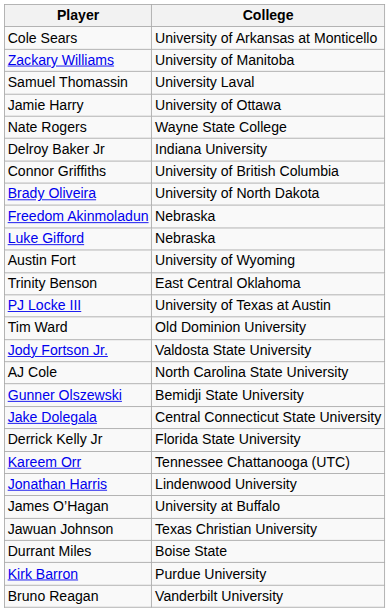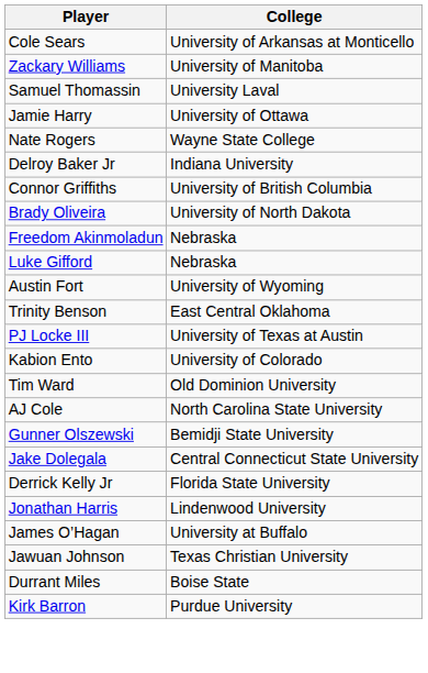 <table class="wikitable">
 <tr>
 <th>Player</th>
 <th>College</th>
 </tr>
 <tr>
 <td>Cole Sears</td>
 <td>University of Arkansas at Monticello</td>
 </tr>
 <tr>
 <td><a href='#'>Zackary Williams</a></td>
 <td>University of Manitoba</td>
 </tr>
 <tr>
 <td>Samuel Thomassin</td>
 <td>University Laval</td>
 </tr>
 <tr>
 <td>Jamie Harry</td>
 <td>University of Ottawa</td>
 </tr>
 <tr>
 <td>Nate Rogers</td>
 <td>Wayne State College</td>
 </tr>
 <tr>
 <td>Delroy Baker Jr</td>
 <td>Indiana University</td>
 </tr>
 <tr>
 <td>Connor Griffiths</td>
 <td>University of British Columbia</td>
 </tr>
 <tr>
 <td><a href='#'>Brady Oliveira</a></td>
 <td>University of North Dakota</td>
 </tr>
 <tr>
 <td><a href='#'>Freedom Akinmoladun</a></td>
 <td>Nebraska</td>
 </tr>
 <tr>
 <td><a href='#'>Luke Gifford</a></td>
 <td>Nebraska</td>
 </tr>
 <tr>
 <td>Austin Fort</td>
 <td>University of Wyoming</td>
 </tr>
 <tr>
 <td>Trinity Benson</td>
 <td>East Central Oklahoma</td>
 </tr>
 <tr>
 <td><a href='#'>PJ Locke III</a></td>
 <td>University of Texas at Austin</td>
 </tr>
 <tr>
+<td>Kabion Ento</td>
+<td>University of Colorado</td>
+</tr>
+<tr>
 <td>Tim Ward</td>
 <td>Old Dominion University</td>
-</tr>
-<tr>
-<td><a href='#'>Jody Fortson Jr.</a></td>
-<td>Valdosta State University</td>
 </tr>
 <tr>
 <td>AJ Cole</td>
 <td>North Carolina State University</td>
 </tr>
 <tr>
 <td><a href='#'>Gunner Olszewski</a></td>
 <td>Bemidji State University</td>
 </tr>
 <tr>
 <td><a href='#'>Jake Dolegala</a></td>
 <td>Central Connecticut State University</td>
 </tr>
 <tr>
 <td>Derrick Kelly Jr</td>
 <td>Florida State University</td>
-</tr>
-<tr>
-<td><a href='#'>Kareem Orr</a></td>
-<td>Tennessee Chattanooga (UTC)</td>
 </tr>
 <tr>
 <td><a href='#'>Jonathan Harris</a></td>
 <td>Lindenwood University</td>
 </tr>
 <tr>
 <td>James O’Hagan</td>
 <td>University at Buffalo</td>
 </tr>
 <tr>
 <td>Jawuan Johnson</td>
 <td>Texas Christian University</td>
 </tr>
 <tr>
 <td>Durrant Miles</td>
 <td>Boise State</td>
 </tr>
 <tr>
 <td><a href='#'>Kirk Barron</a></td>
 <td>Purdue University</td>
 </tr>
-<tr>
-<td>Bruno Reagan</td>
-<td>Vanderbilt University</td>
-</tr>
 </table>
